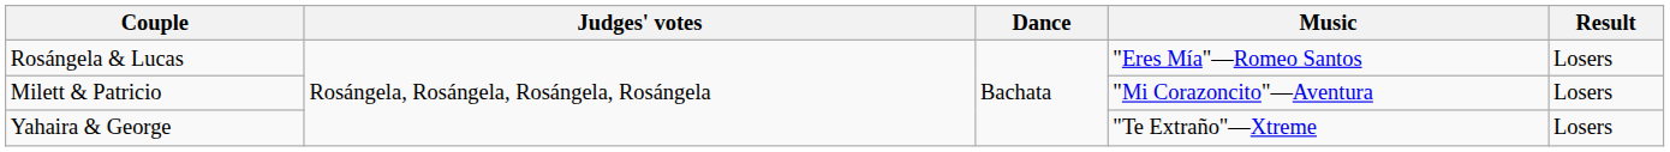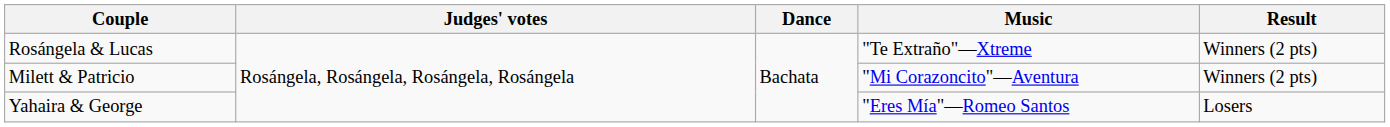 <table class="wikitable sortable" style="width:95%; white-space:nowrap">
 <tr>
 <th>Couple<br></th>
 <th>Judges' votes</th>
 <th>Dance</th>
 <th>Music</th>
 <th>Result</th>
 </tr>
 <tr>
 <td>Rosángela & Lucas<br></td>
 <td rowspan="3">Rosángela, Rosángela, Rosángela, Rosángela</td>
 <td rowspan="3">Bachata</td>
-<td>"<a href='#'>Eres Mía</a>"—<a href='#'>Romeo Santos</a></td>
-<td>Losers</td>
+<td>"Te Extraño"—<a href='#'>Xtreme</a></td>
+<td>Winners (2 pts)</td>
 </tr>
 <tr>
 <td>Milett & Patricio<br></td>
 <td>"<a href='#'>Mi Corazoncito</a>"—<a href='#'>Aventura</a></td>
-<td>Losers</td>
+<td>Winners (2 pts)</td>
 </tr>
 <tr>
 <td>Yahaira & George<br></td>
-<td>"Te Extraño"—<a href='#'>Xtreme</a></td>
+<td>"<a href='#'>Eres Mía</a>"—<a href='#'>Romeo Santos</a></td>
 <td>Losers</td>
 </tr>
 </table>
